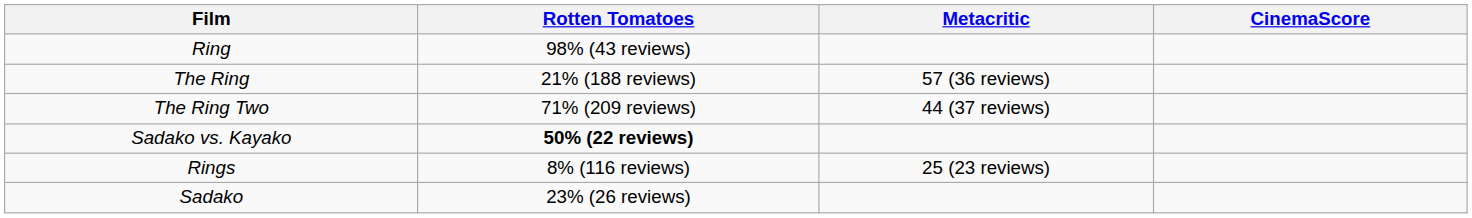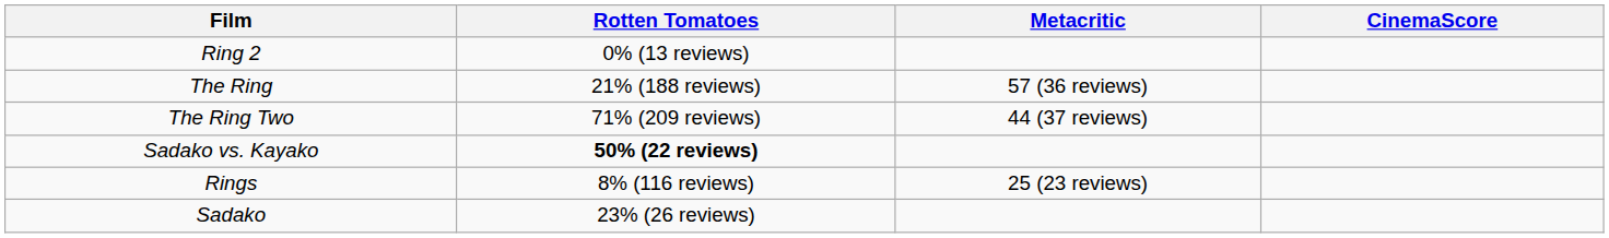 <table class="wikitable sortable" width=99% border="1" style="text-align: center;">
 <tr>
 <th>Film</th>
 <th><a href='#'>Rotten Tomatoes</a></th>
 <th><a href='#'>Metacritic</a></th>
 <th><a href='#'>CinemaScore</a></th>
 </tr>
 <tr>
-<td><em>Ring</em></td>
-<td>98% (43 reviews)</td>
+<td><em>Ring 2</em></td>
+<td>0% (13 reviews)</td>
 <td></td>
 <td></td>
 </tr>
 <tr>
 <td><em>The Ring</em></td>
 <td>21% (188 reviews)</td>
 <td>57 (36 reviews)</td>
 <td></td>
 </tr>
 <tr>
 <td><em>The Ring Two</em></td>
 <td>71% (209 reviews)</td>
 <td>44 (37 reviews)</td>
 <td></td>
 </tr>
 <tr>
 <td><em>Sadako vs. Kayako</em></td>
 <td><strong>50% (22 reviews)</strong></td>
 <td></td>
 <td></td>
 </tr>
 <tr>
 <td><em>Rings</em></td>
 <td>8% (116 reviews)</td>
 <td>25 (23 reviews)</td>
 <td></td>
 </tr>
 <tr>
 <td><em>Sadako</em></td>
 <td>23% (26 reviews)</td>
 <td></td>
 <td></td>
 </tr>
 </table>
